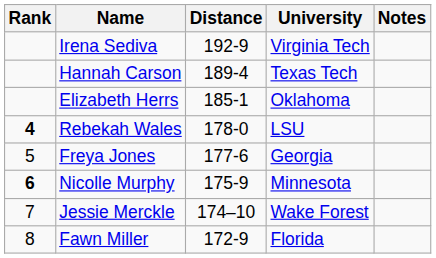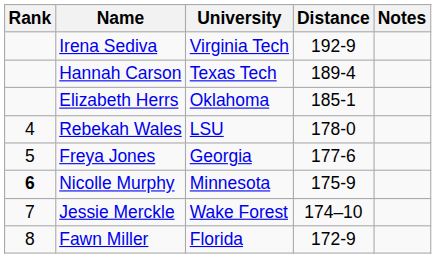 <table class="wikitable sortable" style="text-align:center">
 <tr>
 <th>Rank</th>
 <th>Name</th>
+<th>University</th>
 <th>Distance</th>
-<th>University</th>
 <th>Notes</th>
 </tr>
 <tr>
 <td></td>
 <td align=left><a href='#'>Irena Sediva</a> </td>
+<td align=left><a href='#'>Virginia Tech</a></td>
 <td>192-9</td>
-<td align=left><a href='#'>Virginia Tech</a></td>
 <td></td>
 </tr>
 <tr>
 <td></td>
 <td align=left><a href='#'>Hannah Carson</a></td>
+<td align="left"><a href='#'>Texas Tech</a></td>
 <td>189-4</td>
-<td align="left"><a href='#'>Texas Tech</a></td>
 <td></td>
 </tr>
 <tr>
 <td></td>
 <td align=left><a href='#'>Elizabeth Herrs</a></td>
+<td align="left"><a href='#'>Oklahoma</a></td>
 <td>185-1</td>
-<td align="left"><a href='#'>Oklahoma</a></td>
 <td></td>
 </tr>
 <tr>
-<td><strong>4</strong></td>
+<td>4</td>
 <td align=left><a href='#'>Rebekah Wales</a></td>
+<td align="left"><a href='#'>LSU</a></td>
 <td>178-0</td>
-<td align="left"><a href='#'>LSU</a></td>
 <td></td>
 </tr>
 <tr>
 <td>5</td>
 <td align=left><a href='#'>Freya Jones</a></td>
+<td align=left><a href='#'>Georgia</a></td>
 <td>177-6</td>
-<td align=left><a href='#'>Georgia</a></td>
 <td></td>
 </tr>
 <tr>
 <td><strong>6</strong></td>
 <td align=left><a href='#'>Nicolle Murphy</a></td>
+<td align="left"><a href='#'>Minnesota</a></td>
 <td>175-9</td>
-<td align="left"><a href='#'>Minnesota</a></td>
 <td></td>
 </tr>
 <tr>
 <td>7</td>
 <td align=left><a href='#'>Jessie Merckle</a></td>
+<td align="left"><a href='#'>Wake Forest</a></td>
 <td>174–10</td>
-<td align="left"><a href='#'>Wake Forest</a></td>
 <td></td>
 </tr>
 <tr>
 <td>8</td>
 <td align=left><a href='#'>Fawn Miller</a></td>
+<td align="left"><a href='#'>Florida</a></td>
 <td>172-9</td>
-<td align="left"><a href='#'>Florida</a></td>
 <td></td>
 </tr>
 </table>
